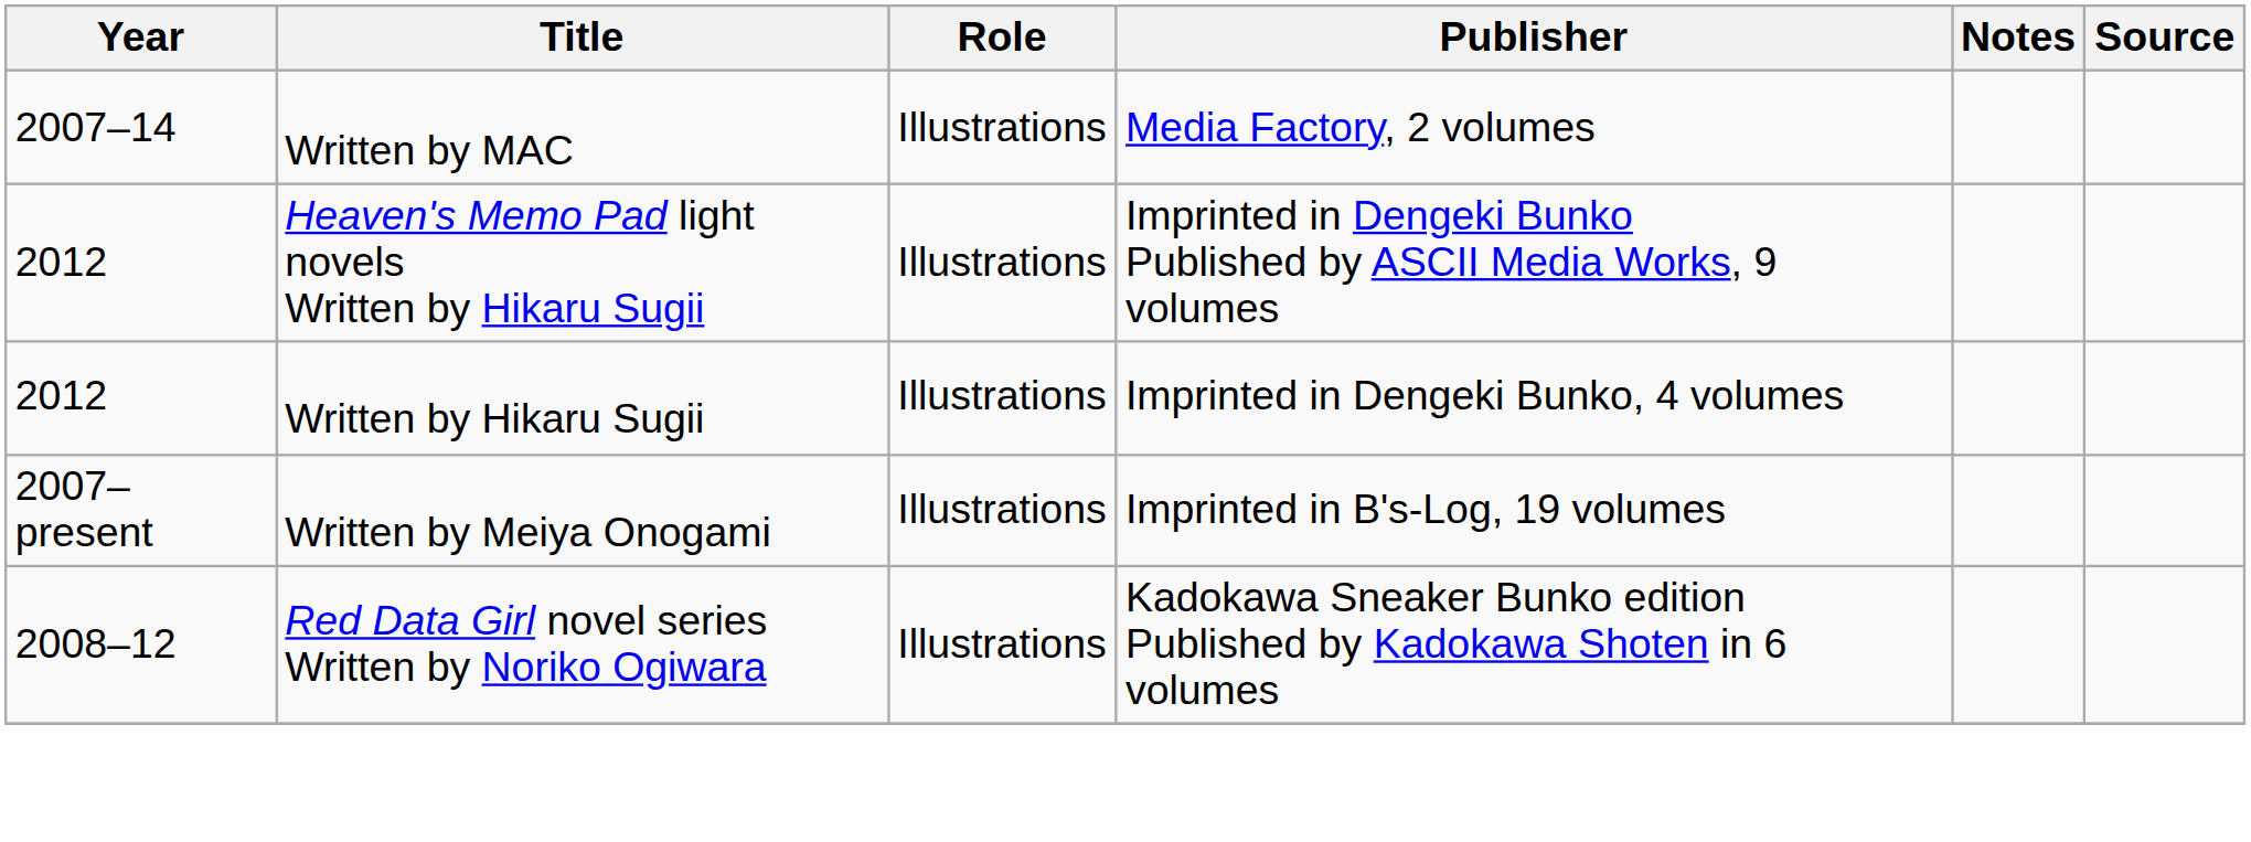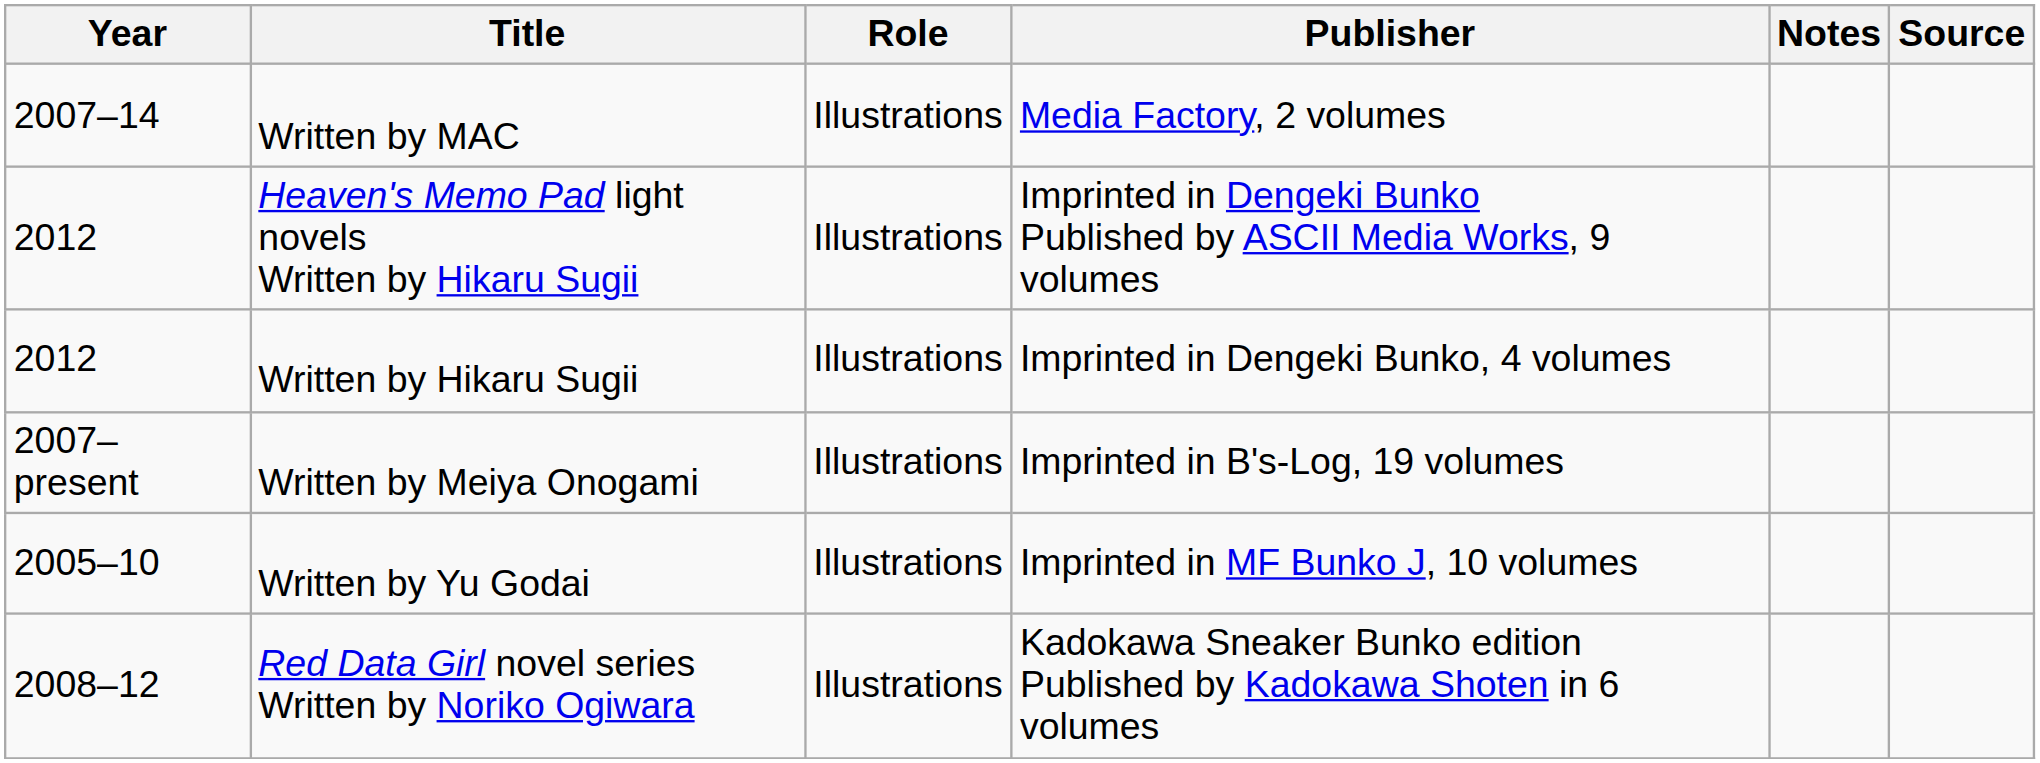 <table class="wikitable sortable plainrowheaders">
 <tr>
 <th>Year</th>
 <th>Title</th>
 <th>Role</th>
 <th>Publisher</th>
 <th class="unsortable">Notes</th>
 <th class="unsortable">Source</th>
 </tr>
 <tr>
 <td>2007–14</td>
 <td><br>Written by MAC</td>
 <td>Illustrations</td>
 <td><a href='#'>Media Factory</a>, 2 volumes</td>
 <td></td>
 <td></td>
 </tr>
 <tr>
 <td>2012</td>
 <td><em><a href='#'>Heaven's Memo Pad</a></em> light novels<br>Written by <a href='#'>Hikaru Sugii</a></td>
 <td>Illustrations</td>
 <td>Imprinted in <a href='#'>Dengeki Bunko</a><br>Published by <a href='#'>ASCII Media Works</a>, 9 volumes</td>
 <td></td>
 <td></td>
 </tr>
 <tr>
 <td>2012</td>
 <td><br>Written by Hikaru Sugii</td>
 <td>Illustrations</td>
 <td>Imprinted in Dengeki Bunko, 4 volumes</td>
 <td></td>
 <td></td>
 </tr>
 <tr>
 <td>2007–present</td>
 <td><br>Written by Meiya Onogami</td>
 <td>Illustrations</td>
 <td>Imprinted in B's-Log, 19 volumes</td>
 <td></td>
 <td></td>
 </tr>
 <tr>
+<td>2005–10</td>
+<td><br>Written by Yu Godai</td>
+<td>Illustrations</td>
+<td>Imprinted in <a href='#'>MF Bunko J</a>, 10 volumes</td>
+<td></td>
+<td></td>
+</tr>
+<tr>
 <td>2008–12</td>
 <td><em><a href='#'>Red Data Girl</a></em> novel series<br>Written by <a href='#'>Noriko Ogiwara</a></td>
 <td>Illustrations</td>
 <td>Kadokawa Sneaker Bunko edition<br>Published by <a href='#'>Kadokawa Shoten</a> in 6 volumes</td>
 <td></td>
 <td></td>
 </tr>
 <tr>
 </tr>
 </table>
